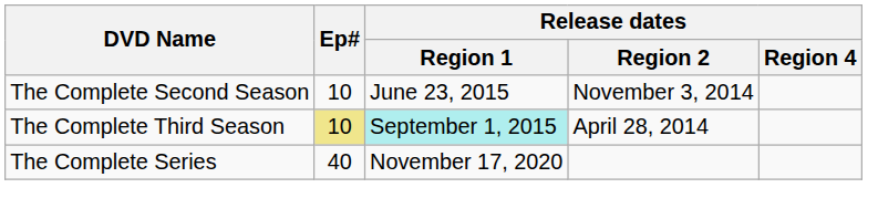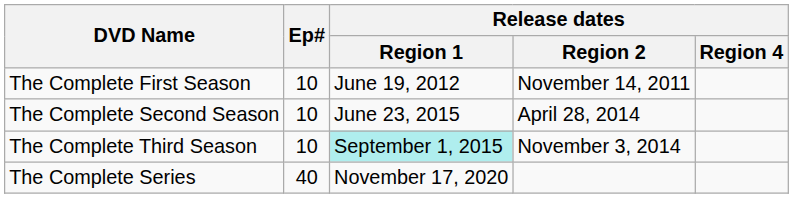 <table class="wikitable">
 <tr>
 <th rowspan="2">DVD Name</th>
 <th rowspan="2">Ep#</th>
 <th colspan="3">Release dates</th>
 </tr>
 <tr>
 <th>Region 1</th>
 <th>Region 2</th>
 <th>Region 4</th>
 </tr>
 <tr>
+<td>The Complete First Season</td>
+<td style = "text-align:center;">10</td>
+<td>June 19, 2012</td>
+<td>November 14, 2011</td>
+<td></td>
+</tr>
+<tr>
 <td>The Complete Second Season</td>
 <td style = "text-align:center;">10</td>
 <td>June 23, 2015</td>
-<td>November 3, 2014</td>
+<td>April 28, 2014</td>
 <td></td>
 </tr>
 <tr>
 <td>The Complete Third Season</td>
-<td style = "background: khaki; text-align:center;">10</td>
+<td style = "text-align:center;">10</td>
 <td style="background: paleturquoise;">September 1, 2015</td>
-<td>April 28, 2014</td>
+<td>November 3, 2014</td>
 <td></td>
 </tr>
 <tr>
 <td>The Complete Series</td>
 <td style = "text-align:center;">40</td>
 <td>November 17, 2020</td>
 <td></td>
 <td></td>
 </tr>
 </table>
